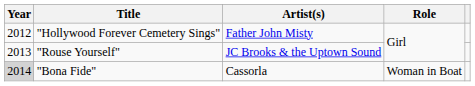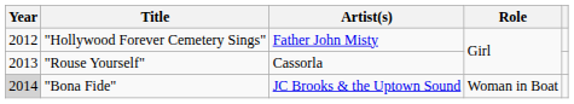 <table class="wikitable sortable">
 <tr>
 <th>Year</th>
 <th>Title</th>
 <th>Artist(s)</th>
 <th>Role</th>
 <th class="unsortable"></th>
 </tr>
 <tr>
 <td>2012</td>
 <td>"Hollywood Forever Cemetery Sings"</td>
 <td><a href='#'>Father John Misty</a></td>
 <td rowspan="2">Girl</td>
 <td></td>
 </tr>
 <tr>
 <td>2013</td>
 <td>"Rouse Yourself"</td>
-<td><a href='#'>JC Brooks & the Uptown Sound</a></td>
+<td>Cassorla</td>
 <td></td>
 </tr>
 <tr>
 <td style="background: lightgrey;">2014</td>
 <td>"Bona Fide"</td>
-<td>Cassorla</td>
+<td><a href='#'>JC Brooks & the Uptown Sound</a></td>
 <td>Woman in Boat</td>
 <td></td>
 </tr>
 </table>
